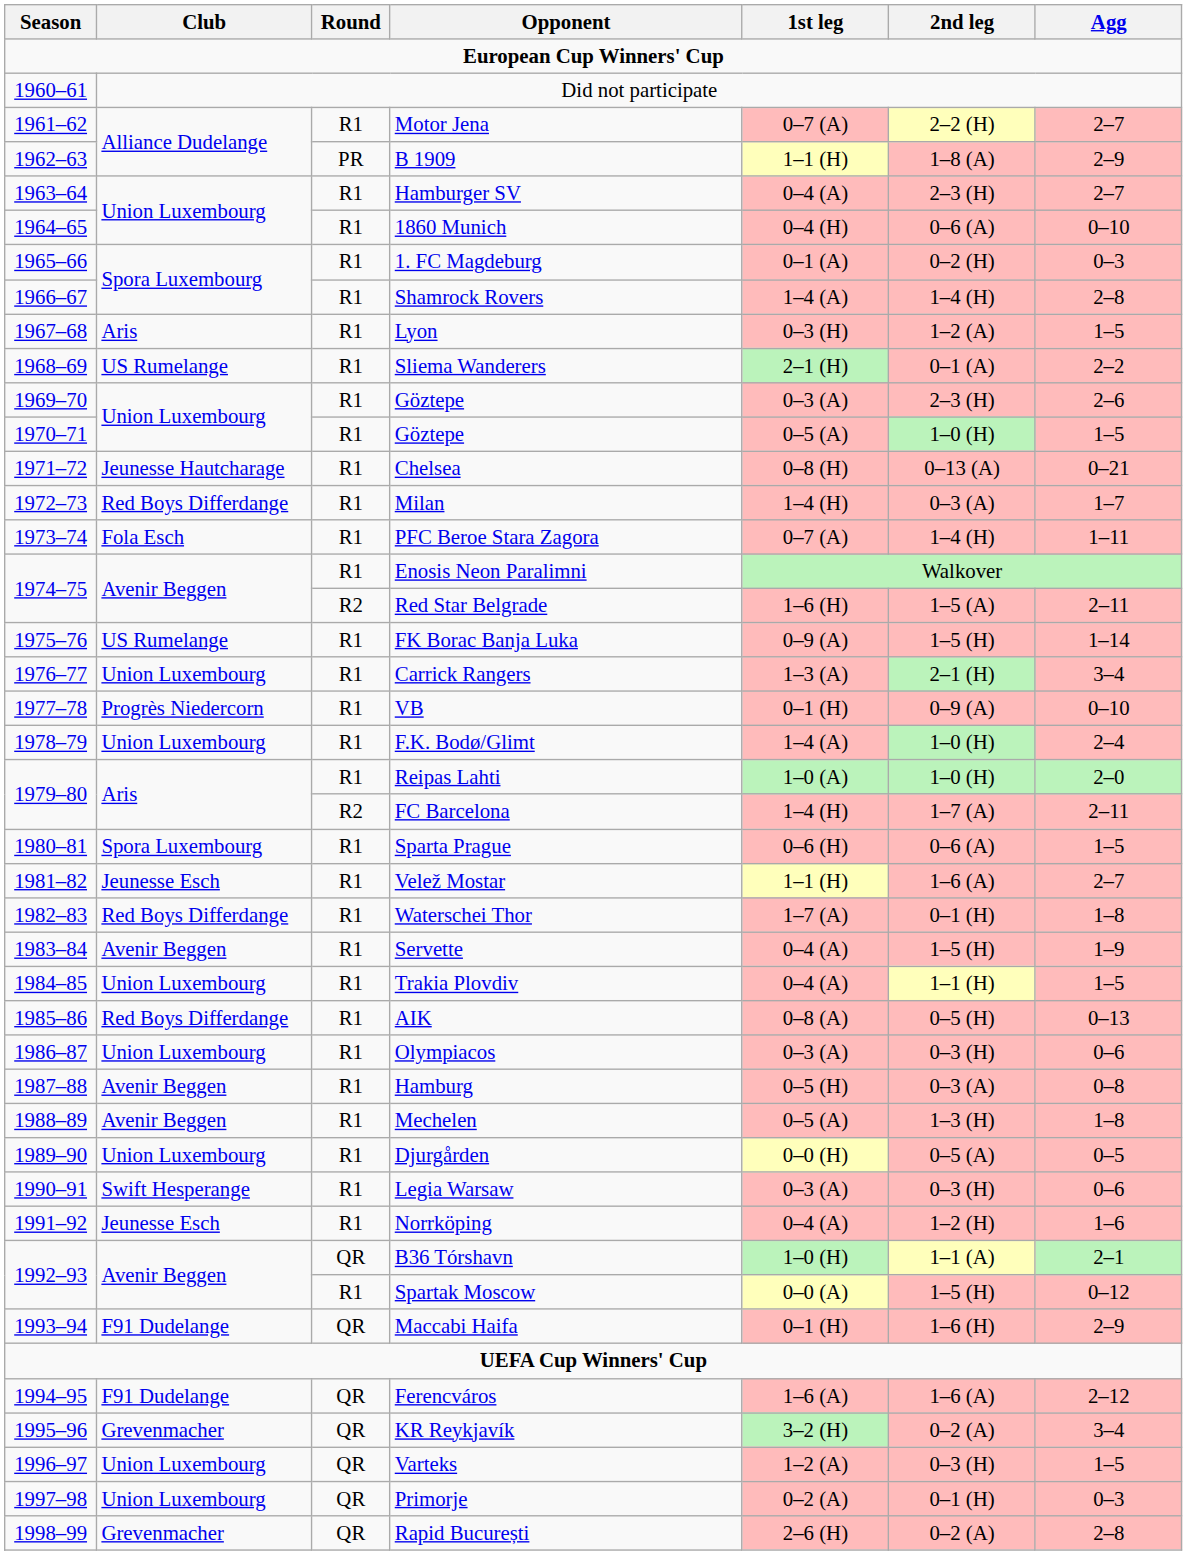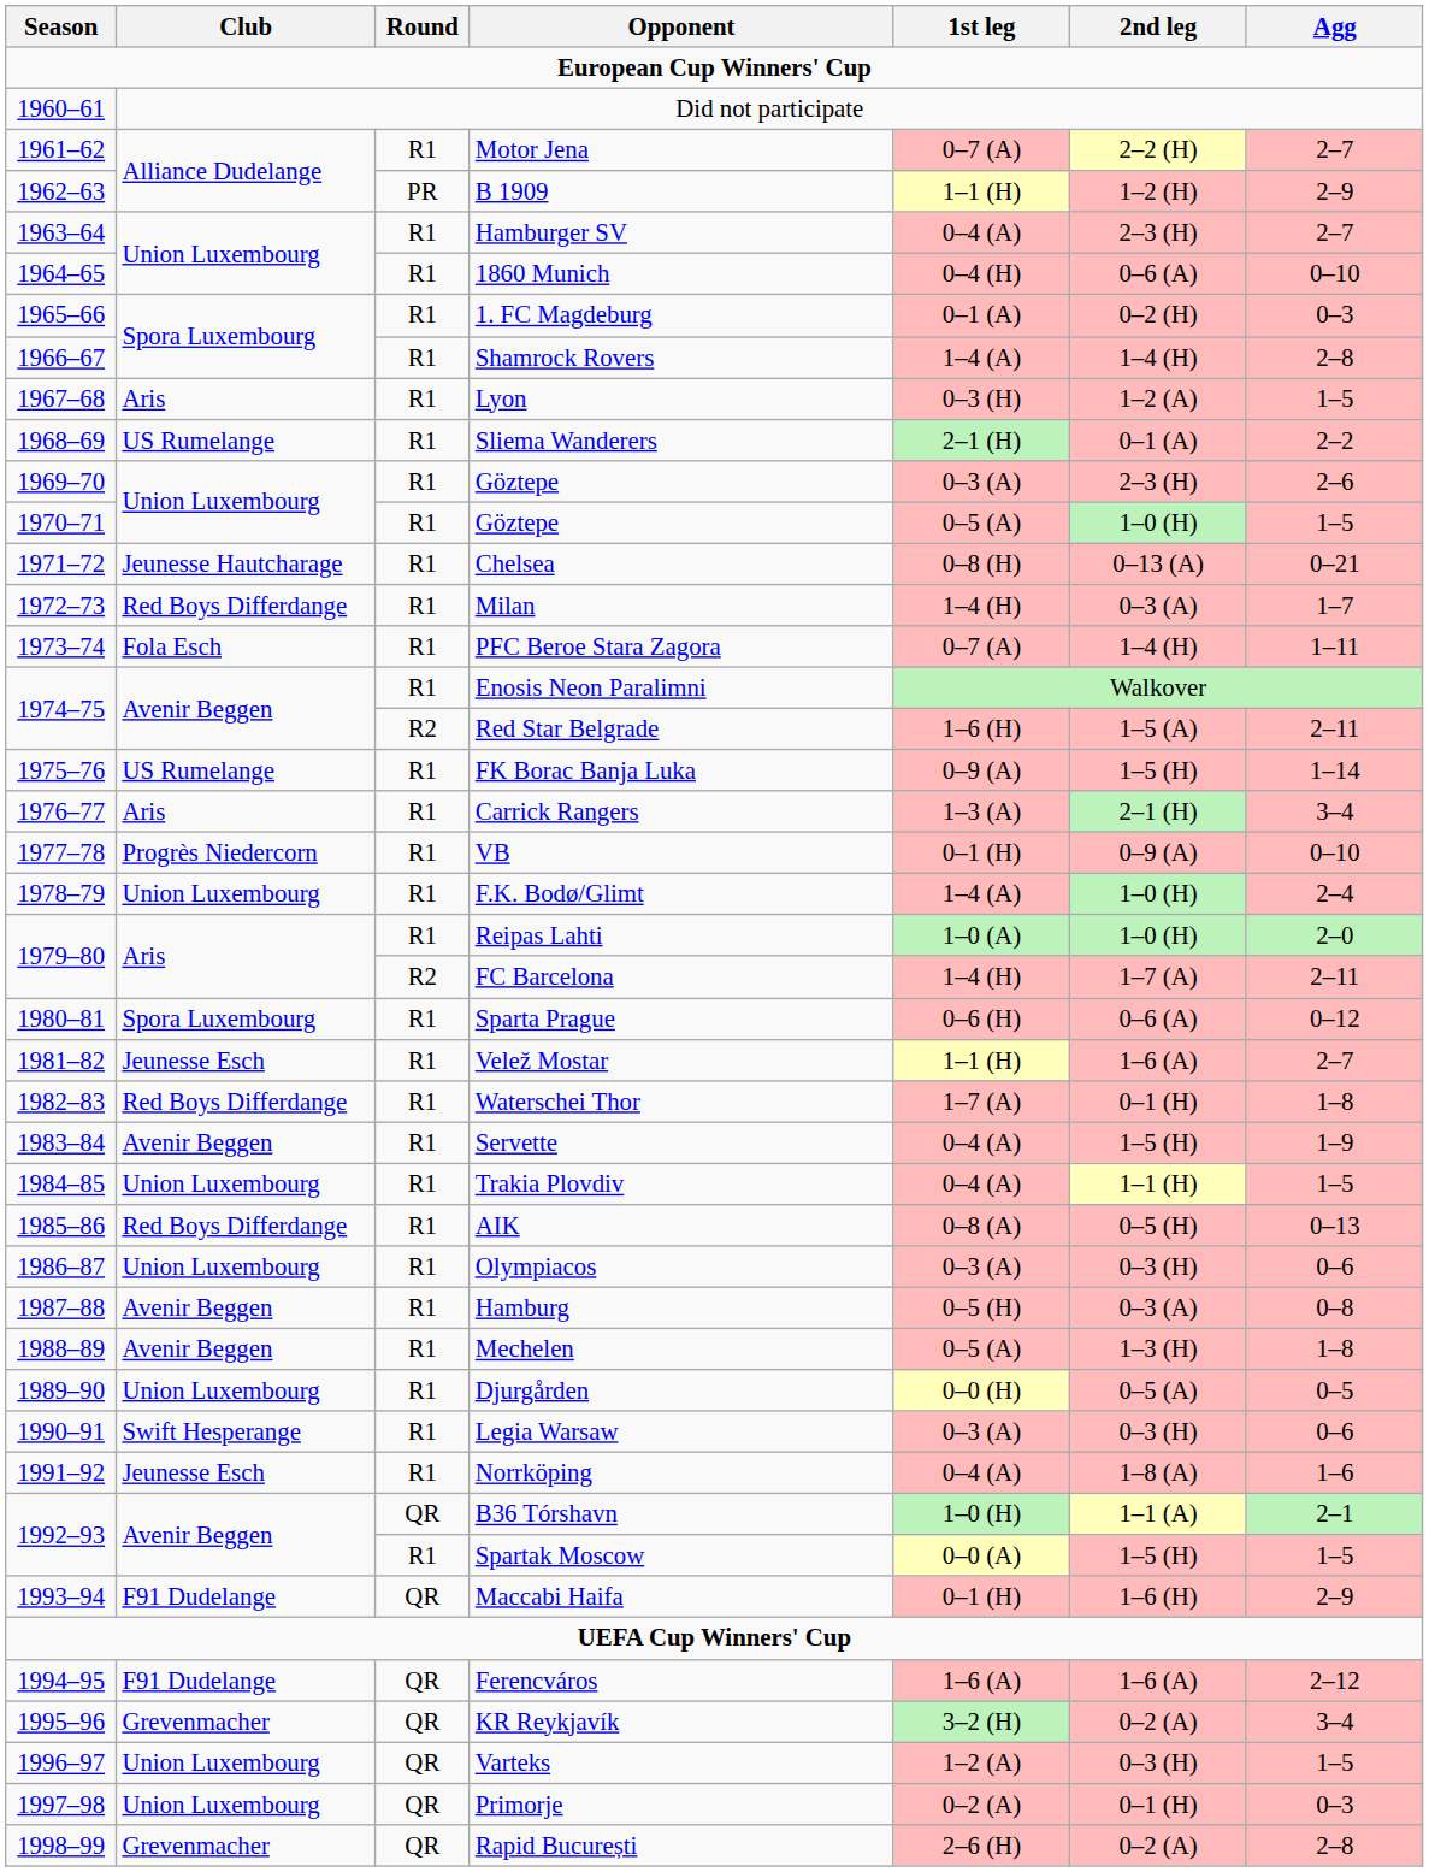 <table class="wikitable" style="font-size:95%; text-align: center;">
 <tr>
 <th width="60">Season</th>
 <th width="150">Club</th>
 <th width="50">Round</th>
 <th width="250">Opponent</th>
 <th width="100">1st leg</th>
 <th width="100">2nd leg</th>
 <th width="100"><a href='#'>Agg</a></th>
 </tr>
 <tr>
 <td colspan="7" align="center"><strong>European Cup Winners' Cup</strong></td>
 </tr>
 <tr>
 <td rowspan=1><a href='#'>1960–61</a></td>
 <td colspan="6">Did not participate</td>
 </tr>
 <tr>
 <td rowspan=1><a href='#'>1961–62</a></td>
 <td align=left rowspan=2><a href='#'>Alliance Dudelange</a></td>
 <td>R1</td>
 <td align=left> <a href='#'>Motor Jena</a></td>
 <td bgcolor=#FFBBBB>0–7 (A)</td>
 <td bgcolor=#FFFFBB>2–2 (H)</td>
 <td bgcolor=#FFBBBB>2–7</td>
 </tr>
 <tr>
 <td rowspan=1><a href='#'>1962–63</a></td>
 <td>PR</td>
 <td align=left> <a href='#'>B 1909</a></td>
 <td bgcolor=#FFFFBB>1–1 (H)</td>
-<td bgcolor=#FFBBBB>1–8 (A)</td>
+<td bgcolor=#FFBBBB>1–2 (H)</td>
 <td bgcolor=#FFBBBB>2–9</td>
 </tr>
 <tr>
 <td rowspan=1><a href='#'>1963–64</a></td>
 <td align=left rowspan=2><a href='#'>Union Luxembourg</a></td>
 <td>R1</td>
 <td align=left> <a href='#'>Hamburger SV</a></td>
 <td bgcolor=#FFBBBB>0–4 (A)</td>
 <td bgcolor=#FFBBBB>2–3 (H)</td>
 <td bgcolor=#FFBBBB>2–7</td>
 </tr>
 <tr>
 <td rowspan=1><a href='#'>1964–65</a></td>
 <td>R1</td>
 <td align=left> <a href='#'>1860 Munich</a></td>
 <td bgcolor=#FFBBBB>0–4 (H)</td>
 <td bgcolor=#FFBBBB>0–6 (A)</td>
 <td bgcolor=#FFBBBB>0–10</td>
 </tr>
 <tr>
 <td rowspan=1><a href='#'>1965–66</a></td>
 <td align=left rowspan=2><a href='#'>Spora Luxembourg</a></td>
 <td>R1</td>
 <td align=left> <a href='#'>1. FC Magdeburg</a></td>
 <td bgcolor=#FFBBBB>0–1 (A)</td>
 <td bgcolor=#FFBBBB>0–2 (H)</td>
 <td bgcolor=#FFBBBB>0–3</td>
 </tr>
 <tr>
 <td rowspan=1><a href='#'>1966–67</a></td>
 <td>R1</td>
 <td align=left><a href='#'>Shamrock Rovers</a></td>
 <td bgcolor=#FFBBBB>1–4 (A)</td>
 <td bgcolor=#FFBBBB>1–4 (H)</td>
 <td bgcolor=#FFBBBB>2–8</td>
 </tr>
 <tr>
 <td rowspan=1><a href='#'>1967–68</a></td>
 <td align=left><a href='#'>Aris</a></td>
 <td>R1</td>
 <td align=left> <a href='#'>Lyon</a></td>
 <td bgcolor=#FFBBBB>0–3 (H)</td>
 <td bgcolor=#FFBBBB>1–2 (A)</td>
 <td bgcolor=#FFBBBB>1–5</td>
 </tr>
 <tr>
 <td rowspan=1><a href='#'>1968–69</a></td>
 <td align=left><a href='#'>US Rumelange</a></td>
 <td>R1</td>
 <td align=left> <a href='#'>Sliema Wanderers</a></td>
 <td bgcolor=#BBF3BB>2–1 (H)</td>
 <td bgcolor=#FFBBBB>0–1 (A)</td>
 <td bgcolor=#FFBBBB>2–2</td>
 </tr>
 <tr>
 <td rowspan=1><a href='#'>1969–70</a></td>
 <td align=left rowspan=2><a href='#'>Union Luxembourg</a></td>
 <td>R1</td>
 <td align=left><a href='#'>Göztepe</a></td>
 <td bgcolor=#FFBBBB>0–3 (A)</td>
 <td bgcolor=#FFBBBB>2–3 (H)</td>
 <td bgcolor=#FFBBBB>2–6</td>
 </tr>
 <tr>
 <td rowspan=1><a href='#'>1970–71</a></td>
 <td>R1</td>
 <td align=left><a href='#'>Göztepe</a></td>
 <td bgcolor=#FFBBBB>0–5 (A)</td>
 <td bgcolor=#BBF3BB>1–0 (H)</td>
 <td bgcolor=#FFBBBB>1–5</td>
 </tr>
 <tr>
 <td rowspan=1><a href='#'>1971–72</a></td>
 <td align=left><a href='#'>Jeunesse Hautcharage</a></td>
 <td>R1</td>
 <td align=left> <a href='#'>Chelsea</a></td>
 <td bgcolor=#FFBBBB>0–8 (H)</td>
 <td bgcolor=#FFBBBB>0–13 (A)</td>
 <td bgcolor=#FFBBBB>0–21</td>
 </tr>
 <tr>
 <td rowspan=1><a href='#'>1972–73</a></td>
 <td align=left><a href='#'>Red Boys Differdange</a></td>
 <td>R1</td>
 <td align=left> <a href='#'>Milan</a></td>
 <td bgcolor=#FFBBBB>1–4 (H)</td>
 <td bgcolor=#FFBBBB>0–3 (A)</td>
 <td bgcolor=#FFBBBB>1–7</td>
 </tr>
 <tr>
 <td rowspan=1><a href='#'>1973–74</a></td>
 <td align=left><a href='#'>Fola Esch</a></td>
 <td>R1</td>
 <td align=left> <a href='#'>PFC Beroe Stara Zagora</a></td>
 <td bgcolor=#FFBBBB>0–7 (A)</td>
 <td bgcolor=#FFBBBB>1–4 (H)</td>
 <td bgcolor=#FFBBBB>1–11</td>
 </tr>
 <tr>
 <td rowspan="2"><a href='#'>1974–75</a></td>
 <td align=left rowspan="2"><a href='#'>Avenir Beggen</a></td>
 <td>R1</td>
 <td align=left> <a href='#'>Enosis Neon Paralimni</a></td>
 <td bgcolor=#BBF3BB colspan="3">Walkover</td>
 </tr>
 <tr>
 <td>R2</td>
 <td align=left> <a href='#'>Red Star Belgrade</a></td>
 <td bgcolor=#FFBBBB>1–6 (H)</td>
 <td bgcolor=#FFBBBB>1–5 (A)</td>
 <td bgcolor=#FFBBBB>2–11</td>
 </tr>
 <tr>
 <td rowspan="1"><a href='#'>1975–76</a></td>
 <td align=left><a href='#'>US Rumelange</a></td>
 <td>R1</td>
 <td align=left> <a href='#'>FK Borac Banja Luka</a></td>
 <td bgcolor=#FFBBBB>0–9 (A)</td>
 <td bgcolor=#FFBBBB>1–5 (H)</td>
 <td bgcolor=#FFBBBB>1–14</td>
 </tr>
 <tr>
 <td rowspan="1"><a href='#'>1976–77</a></td>
-<td align=left><a href='#'>Union Luxembourg</a></td>
+<td align=left><a href='#'>Aris</a></td>
 <td>R1</td>
 <td align=left> <a href='#'>Carrick Rangers</a></td>
 <td bgcolor=#FFBBBB>1–3 (A)</td>
 <td bgcolor=#BBF3BB>2–1 (H)</td>
 <td bgcolor=#FFBBBB>3–4</td>
 </tr>
 <tr>
 <td rowspan="1"><a href='#'>1977–78</a></td>
 <td align=left><a href='#'>Progrès Niedercorn</a></td>
 <td>R1</td>
 <td align=left> <a href='#'>VB</a></td>
 <td bgcolor=#FFBBBB>0–1 (H)</td>
 <td bgcolor=#FFBBBB>0–9 (A)</td>
 <td bgcolor=#FFBBBB>0–10</td>
 </tr>
 <tr>
 <td rowspan="1"><a href='#'>1978–79</a></td>
 <td align=left><a href='#'>Union Luxembourg</a></td>
 <td>R1</td>
 <td align=left> <a href='#'>F.K. Bodø/Glimt</a></td>
 <td bgcolor=#FFBBBB>1–4 (A)</td>
 <td bgcolor=#BBF3BB>1–0 (H)</td>
 <td bgcolor=#FFBBBB>2–4</td>
 </tr>
 <tr>
 <td rowspan="2"><a href='#'>1979–80</a></td>
 <td align=left rowspan="2"><a href='#'>Aris</a></td>
 <td>R1</td>
 <td align=left> <a href='#'>Reipas Lahti</a></td>
 <td bgcolor=#BBF3BB>1–0 (A)</td>
 <td bgcolor=#BBF3BB>1–0 (H)</td>
 <td bgcolor=#BBF3BB>2–0</td>
 </tr>
 <tr>
 <td>R2</td>
 <td align=left> <a href='#'>FC Barcelona</a></td>
 <td bgcolor=#FFBBBB>1–4 (H)</td>
 <td bgcolor=#FFBBBB>1–7 (A)</td>
 <td bgcolor=#FFBBBB>2–11</td>
 </tr>
 <tr>
 <td rowspan="1"><a href='#'>1980–81</a></td>
 <td align=left><a href='#'>Spora Luxembourg</a></td>
 <td>R1</td>
 <td align=left> <a href='#'>Sparta Prague</a></td>
 <td bgcolor=#FFBBBB>0–6 (H)</td>
 <td bgcolor=#FFBBBB>0–6 (A)</td>
-<td bgcolor=#FFBBBB>1–5</td>
+<td bgcolor=#FFBBBB>0–12</td>
 </tr>
 <tr>
 <td rowspan="1"><a href='#'>1981–82</a></td>
 <td align=left><a href='#'>Jeunesse Esch</a></td>
 <td>R1</td>
 <td align=left> <a href='#'>Velež Mostar</a></td>
 <td bgcolor=#FFFFBB>1–1 (H)</td>
 <td bgcolor=#FFBBBB>1–6 (A)</td>
 <td bgcolor=#FFBBBB>2–7</td>
 </tr>
 <tr>
 <td rowspan="1"><a href='#'>1982–83</a></td>
 <td align=left><a href='#'>Red Boys Differdange</a></td>
 <td>R1</td>
 <td align=left> <a href='#'>Waterschei Thor</a></td>
 <td bgcolor=#FFBBBB>1–7 (A)</td>
 <td bgcolor=#FFBBBB>0–1 (H)</td>
 <td bgcolor=#FFBBBB>1–8</td>
 </tr>
 <tr>
 <td rowspan="1"><a href='#'>1983–84</a></td>
 <td align=left><a href='#'>Avenir Beggen</a></td>
 <td>R1</td>
 <td align=left> <a href='#'>Servette</a></td>
 <td bgcolor=#FFBBBB>0–4 (A)</td>
 <td bgcolor=#FFBBBB>1–5 (H)</td>
 <td bgcolor=#FFBBBB>1–9</td>
 </tr>
 <tr>
 <td rowspan="1"><a href='#'>1984–85</a></td>
 <td align=left><a href='#'>Union Luxembourg</a></td>
 <td>R1</td>
 <td align=left> <a href='#'>Trakia Plovdiv</a></td>
 <td bgcolor=#FFBBBB>0–4 (A)</td>
 <td bgcolor=#FFFFBB>1–1 (H)</td>
 <td bgcolor=#FFBBBB>1–5</td>
 </tr>
 <tr>
 <td rowspan="1"><a href='#'>1985–86</a></td>
 <td align=left><a href='#'>Red Boys Differdange</a></td>
 <td>R1</td>
 <td align=left> <a href='#'>AIK</a></td>
 <td bgcolor=#FFBBBB>0–8 (A)</td>
 <td bgcolor=#FFBBBB>0–5 (H)</td>
 <td bgcolor=#FFBBBB>0–13</td>
 </tr>
 <tr>
 <td rowspan="1"><a href='#'>1986–87</a></td>
 <td align=left><a href='#'>Union Luxembourg</a></td>
 <td>R1</td>
 <td align=left> <a href='#'>Olympiacos</a></td>
 <td bgcolor=#FFBBBB>0–3 (A)</td>
 <td bgcolor=#FFBBBB>0–3 (H)</td>
 <td bgcolor=#FFBBBB>0–6</td>
 </tr>
 <tr>
 <td rowspan="1"><a href='#'>1987–88</a></td>
 <td align=left><a href='#'>Avenir Beggen</a></td>
 <td>R1</td>
 <td align=left> <a href='#'>Hamburg</a></td>
 <td bgcolor=#FFBBBB>0–5 (H)</td>
 <td bgcolor=#FFBBBB>0–3 (A)</td>
 <td bgcolor=#FFBBBB>0–8</td>
 </tr>
 <tr>
 <td rowspan="1"><a href='#'>1988–89</a></td>
 <td align=left><a href='#'>Avenir Beggen</a></td>
 <td>R1</td>
 <td align=left> <a href='#'>Mechelen</a></td>
 <td bgcolor=#FFBBBB>0–5 (A)</td>
 <td bgcolor=#FFBBBB>1–3 (H)</td>
 <td bgcolor=#FFBBBB>1–8</td>
 </tr>
 <tr>
 <td rowspan="1"><a href='#'>1989–90</a></td>
 <td align=left><a href='#'>Union Luxembourg</a></td>
 <td>R1</td>
 <td align=left> <a href='#'>Djurgården</a></td>
 <td bgcolor=#FFFFBB>0–0 (H)</td>
 <td bgcolor=#FFBBBB>0–5 (A)</td>
 <td bgcolor=#FFBBBB>0–5</td>
 </tr>
 <tr>
 <td rowspan="1"><a href='#'>1990–91</a></td>
 <td align=left><a href='#'>Swift Hesperange</a></td>
 <td>R1</td>
 <td align=left> <a href='#'>Legia Warsaw</a></td>
 <td bgcolor=#FFBBBB>0–3 (A)</td>
 <td bgcolor=#FFBBBB>0–3 (H)</td>
 <td bgcolor=#FFBBBB>0–6</td>
 </tr>
 <tr>
 <td rowspan="1"><a href='#'>1991–92</a></td>
 <td align=left><a href='#'>Jeunesse Esch</a></td>
 <td>R1</td>
 <td align=left> <a href='#'>Norrköping</a></td>
 <td bgcolor=#FFBBBB>0–4 (A)</td>
-<td bgcolor=#FFBBBB>1–2 (H)</td>
+<td bgcolor=#FFBBBB>1–8 (A)</td>
 <td bgcolor=#FFBBBB>1–6</td>
 </tr>
 <tr>
 <td rowspan="2"><a href='#'>1992–93</a></td>
 <td align=left rowspan="2"><a href='#'>Avenir Beggen</a></td>
 <td>QR</td>
 <td align=left> <a href='#'>B36 Tórshavn</a></td>
 <td bgcolor=#BBF3BB>1–0 (H)</td>
 <td bgcolor=#FFFFBB>1–1 (A)</td>
 <td bgcolor=#BBF3BB>2–1</td>
 </tr>
 <tr>
 <td>R1</td>
 <td align=left> <a href='#'>Spartak Moscow</a></td>
 <td bgcolor=#FFFFBB>0–0 (A)</td>
 <td bgcolor=#FFBBBB>1–5 (H)</td>
-<td bgcolor=#FFBBBB>0–12</td>
+<td bgcolor=#FFBBBB>1–5</td>
 </tr>
 <tr>
 <td rowspan="1"><a href='#'>1993–94</a></td>
 <td align=left><a href='#'>F91 Dudelange</a></td>
 <td>QR</td>
 <td align=left> <a href='#'>Maccabi Haifa</a></td>
 <td bgcolor=#FFBBBB>0–1 (H)</td>
 <td bgcolor=#FFBBBB>1–6 (H)</td>
 <td bgcolor=#FFBBBB>2–9</td>
 </tr>
 <tr>
 <td colspan="7" align="center"><strong>UEFA Cup Winners' Cup</strong></td>
 </tr>
 <tr>
 <td rowspan=1><a href='#'>1994–95</a></td>
 <td align=left><a href='#'>F91 Dudelange</a></td>
 <td>QR</td>
 <td align=left> <a href='#'>Ferencváros</a></td>
 <td bgcolor=#FFBBBB>1–6 (A)</td>
 <td bgcolor=#FFBBBB>1–6 (A)</td>
 <td bgcolor=#FFBBBB>2–12</td>
 </tr>
 <tr>
 <td rowspan=1><a href='#'>1995–96</a></td>
 <td align=left><a href='#'>Grevenmacher</a></td>
 <td>QR</td>
 <td align=left> <a href='#'>KR Reykjavík</a></td>
 <td bgcolor=#BBF3BB>3–2 (H)</td>
 <td bgcolor=#FFBBBB>0–2 (A)</td>
 <td bgcolor=#FFBBBB>3–4</td>
 </tr>
 <tr>
 <td rowspan=1><a href='#'>1996–97</a></td>
 <td align=left><a href='#'>Union Luxembourg</a></td>
 <td>QR</td>
 <td align=left> <a href='#'>Varteks</a></td>
 <td bgcolor=#FFBBBB>1–2 (A)</td>
 <td bgcolor=#FFBBBB>0–3 (H)</td>
 <td bgcolor=#FFBBBB>1–5</td>
 </tr>
 <tr>
 <td rowspan=1><a href='#'>1997–98</a></td>
 <td align=left><a href='#'>Union Luxembourg</a></td>
 <td>QR</td>
 <td align=left> <a href='#'>Primorje</a></td>
 <td bgcolor=#FFBBBB>0–2 (A)</td>
 <td bgcolor=#FFBBBB>0–1 (H)</td>
 <td bgcolor=#FFBBBB>0–3</td>
 </tr>
 <tr>
 <td rowspan=1><a href='#'>1998–99</a></td>
 <td align=left><a href='#'>Grevenmacher</a></td>
 <td>QR</td>
 <td align=left> <a href='#'>Rapid București</a></td>
 <td bgcolor=#FFBBBB>2–6 (H)</td>
 <td bgcolor=#FFBBBB>0–2 (A)</td>
 <td bgcolor=#FFBBBB>2–8</td>
 </tr>
 </table>
